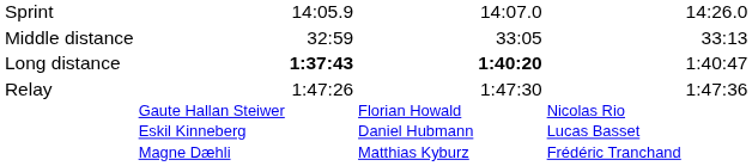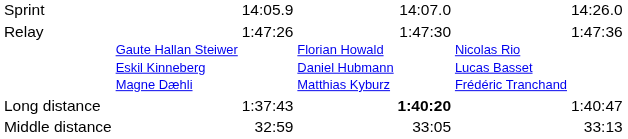 <table>
 <tr style="vertical-align:top;">
 <td>Sprint</td>
 <td></td>
 <td style="text-align:right;">14:05.9</td>
 <td></td>
 <td style="text-align:right;">14:07.0</td>
 <td></td>
 <td style="text-align:right;">14:26.0</td>
 </tr>
 <tr style="vertical-align:top;">
+<td>Relay</td>
+<td><br><small><a href='#'>Gaute Hallan Steiwer</a><br><a href='#'>Eskil Kinneberg</a><br><a href='#'>Magne Dæhli</a></small></td>
+<td style="text-align:right;">1:47:26</td>
+<td><br><small><a href='#'>Florian Howald</a><br><a href='#'>Daniel Hubmann</a><br><a href='#'>Matthias Kyburz</a></small></td>
+<td style="text-align:right;">1:47:30</td>
+<td><br><small><a href='#'>Nicolas Rio</a><br><a href='#'>Lucas Basset</a><br><a href='#'>Frédéric Tranchand</a></small></td>
+<td style="text-align:right;">1:47:36</td>
+</tr>
+<tr style="vertical-align:top;">
+<td>Long distance</td>
+<td></td>
+<td style="text-align:right;">1:37:43</td>
+<td></td>
+<td style="text-align:right;"><strong>1:40:20</strong></td>
+<td></td>
+<td style="text-align:right;">1:40:47</td>
+</tr>
+<tr style="vertical-align:top;">
 <td>Middle distance</td>
 <td></td>
 <td style="text-align:right;">32:59</td>
 <td></td>
 <td style="text-align:right;">33:05</td>
 <td></td>
 <td style="text-align:right;">33:13</td>
 </tr>
-<tr style="vertical-align:top;">
-<td>Long distance</td>
-<td></td>
-<td style="text-align:right;"><strong>1:37:43</strong></td>
-<td></td>
-<td style="text-align:right;"><strong>1:40:20</strong></td>
-<td></td>
-<td style="text-align:right;">1:40:47</td>
-</tr>
-<tr style="vertical-align:top;">
-<td>Relay</td>
-<td><br><small><a href='#'>Gaute Hallan Steiwer</a><br><a href='#'>Eskil Kinneberg</a><br><a href='#'>Magne Dæhli</a></small></td>
-<td style="text-align:right;">1:47:26</td>
-<td><br><small><a href='#'>Florian Howald</a><br><a href='#'>Daniel Hubmann</a><br><a href='#'>Matthias Kyburz</a></small></td>
-<td style="text-align:right;">1:47:30</td>
-<td><br><small><a href='#'>Nicolas Rio</a><br><a href='#'>Lucas Basset</a><br><a href='#'>Frédéric Tranchand</a></small></td>
-<td style="text-align:right;">1:47:36</td>
-</tr>
 </table>
